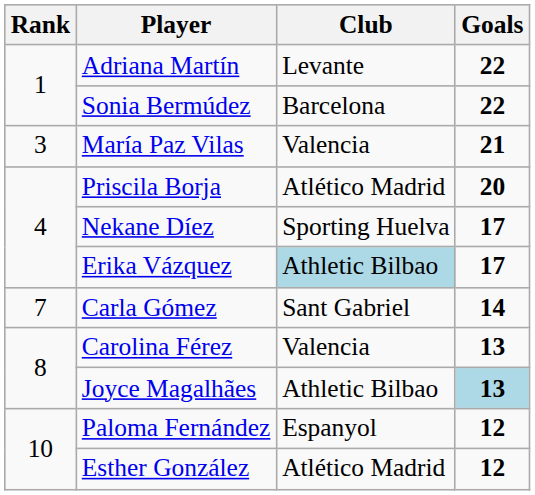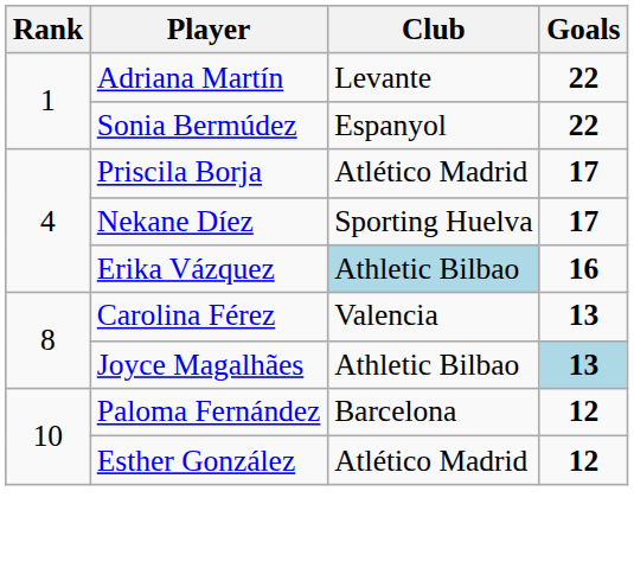 <table class="wikitable" style="text-align:center">
 <tr>
 <th>Rank</th>
 <th>Player</th>
 <th>Club</th>
 <th>Goals</th>
 </tr>
 <tr>
 <td rowspan="2">1</td>
 <td align="left"><a href='#'>Adriana Martín</a></td>
 <td align="left">Levante</td>
 <td><strong>22</strong></td>
 </tr>
 <tr>
 <td align="left"><a href='#'>Sonia Bermúdez</a></td>
-<td align="left">Barcelona</td>
+<td align="left">Espanyol</td>
 <td><strong>22</strong></td>
-</tr>
-<tr>
-<td>3</td>
-<td align="left"><a href='#'>María Paz Vilas</a></td>
-<td align="left">Valencia</td>
-<td><strong>21</strong></td>
 </tr>
 <tr>
 <td rowspan="3">4</td>
 <td align="left"><a href='#'>Priscila Borja</a></td>
 <td align="left">Atlético Madrid</td>
-<td><strong>20</strong></td>
+<td><strong>17</strong></td>
 </tr>
 <tr>
 <td align="left"><a href='#'>Nekane Díez</a></td>
 <td align="left">Sporting Huelva</td>
 <td><strong>17</strong></td>
 </tr>
 <tr>
 <td align="left"><a href='#'>Erika Vázquez</a></td>
 <td align="left" style="background: lightblue;">Athletic Bilbao</td>
-<td><strong>17</strong></td>
-</tr>
-<tr>
-<td>7</td>
-<td align="left"><a href='#'>Carla Gómez</a></td>
-<td align="left">Sant Gabriel</td>
-<td><strong>14</strong></td>
+<td><strong>16</strong></td>
 </tr>
 <tr>
 <td rowspan="2">8</td>
 <td align="left"><a href='#'>Carolina Férez</a></td>
 <td align="left">Valencia</td>
 <td><strong>13</strong></td>
 </tr>
 <tr>
 <td align="left"><a href='#'>Joyce Magalhães</a></td>
 <td align="left">Athletic Bilbao</td>
 <td style="background: lightblue;"><strong>13</strong></td>
 </tr>
 <tr>
 <td rowspan="2">10</td>
 <td align="left"><a href='#'>Paloma Fernández</a></td>
-<td align="left">Espanyol</td>
+<td align="left">Barcelona</td>
 <td><strong>12</strong></td>
 </tr>
 <tr>
 <td align="left"><a href='#'>Esther González</a></td>
 <td align="left">Atlético Madrid</td>
 <td><strong>12</strong></td>
 </tr>
 </table>
